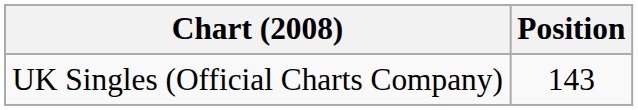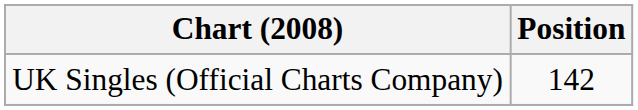 <table class="wikitable">
 <tr>
 <th>Chart (2008)</th>
 <th>Position</th>
 </tr>
 <tr>
 <td>UK Singles (Official Charts Company)</td>
-<td align="center">143</td>
+<td align="center">142</td>
 </tr>
 </table>
